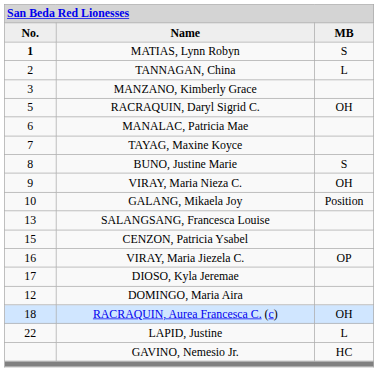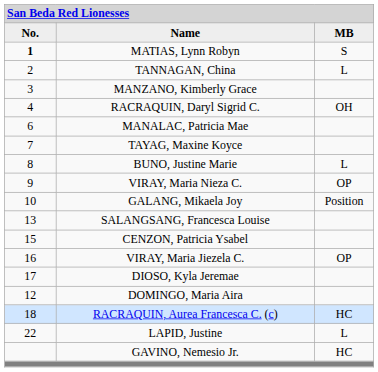 <table class='wikitable mw-collapsible mw-collapsed' border=" none" style="text-align: center; width: 500px">
 <tr>
 <th style="background:#D4D4D4; text-align:left;" colspan=3><a href='#'>San Beda Red Lionesses</a></th>
 </tr>
 <tr style="background:#EEEEEE; font-weight:bold;">
 <td width=10%>No.</td>
 <td width=50%>Name</td>
 <td>MB</td>
 </tr>
 <tr>
 <td><strong>1</strong></td>
 <td>MATIAS, Lynn Robyn</td>
 <td>S</td>
 </tr>
 <tr>
 <td>2</td>
 <td>TANNAGAN, China</td>
 <td>L</td>
 </tr>
 <tr>
 <td>3</td>
 <td>MANZANO, Kimberly Grace</td>
 <td></td>
 </tr>
 <tr>
-<td>5</td>
+<td>4</td>
 <td>RACRAQUIN, Daryl Sigrid C.</td>
 <td>OH</td>
 </tr>
 <tr>
 <td>6</td>
 <td>MANALAC, Patricia Mae</td>
 <td></td>
 </tr>
 <tr>
 <td>7</td>
 <td>TAYAG, Maxine Koyce</td>
 <td></td>
 </tr>
 <tr>
 <td>8</td>
 <td>BUNO, Justine Marie</td>
-<td>S</td>
+<td>L</td>
 </tr>
 <tr>
 <td>9</td>
 <td>VIRAY, Maria Nieza C.</td>
-<td>OH</td>
+<td>OP</td>
 </tr>
 <tr>
 <td>10</td>
 <td>GALANG, Mikaela Joy</td>
 <td width=10%>Position</td>
 </tr>
 <tr>
 <td>13</td>
 <td>SALANGSANG, Francesca Louise</td>
 <td></td>
 </tr>
 <tr>
 <td>15</td>
 <td>CENZON, Patricia Ysabel</td>
 <td></td>
 </tr>
 <tr>
 <td>16</td>
 <td>VIRAY, Maria Jiezela C.</td>
 <td>OP</td>
 </tr>
 <tr>
 <td>17</td>
 <td>DIOSO, Kyla Jeremae</td>
 <td></td>
 </tr>
 <tr>
 <td>12</td>
 <td>DOMINGO, Maria Aira</td>
 <td></td>
 </tr>
 <tr style="background:#D0E6FF;">
 <td>18</td>
 <td><a href='#'>RACRAQUIN, Aurea Francesca C.</a> (<a href='#'>c</a>)</td>
-<td>OH</td>
+<td>HC</td>
 </tr>
 <tr>
 <td>22</td>
 <td>LAPID, Justine</td>
 <td>L</td>
 </tr>
 <tr>
 <td></td>
 <td>GAVINO, Nemesio Jr.</td>
 <td>HC</td>
 </tr>
 <tr>
 <th style='background: grey;' colspan=3></th>
 </tr>
 </table>
